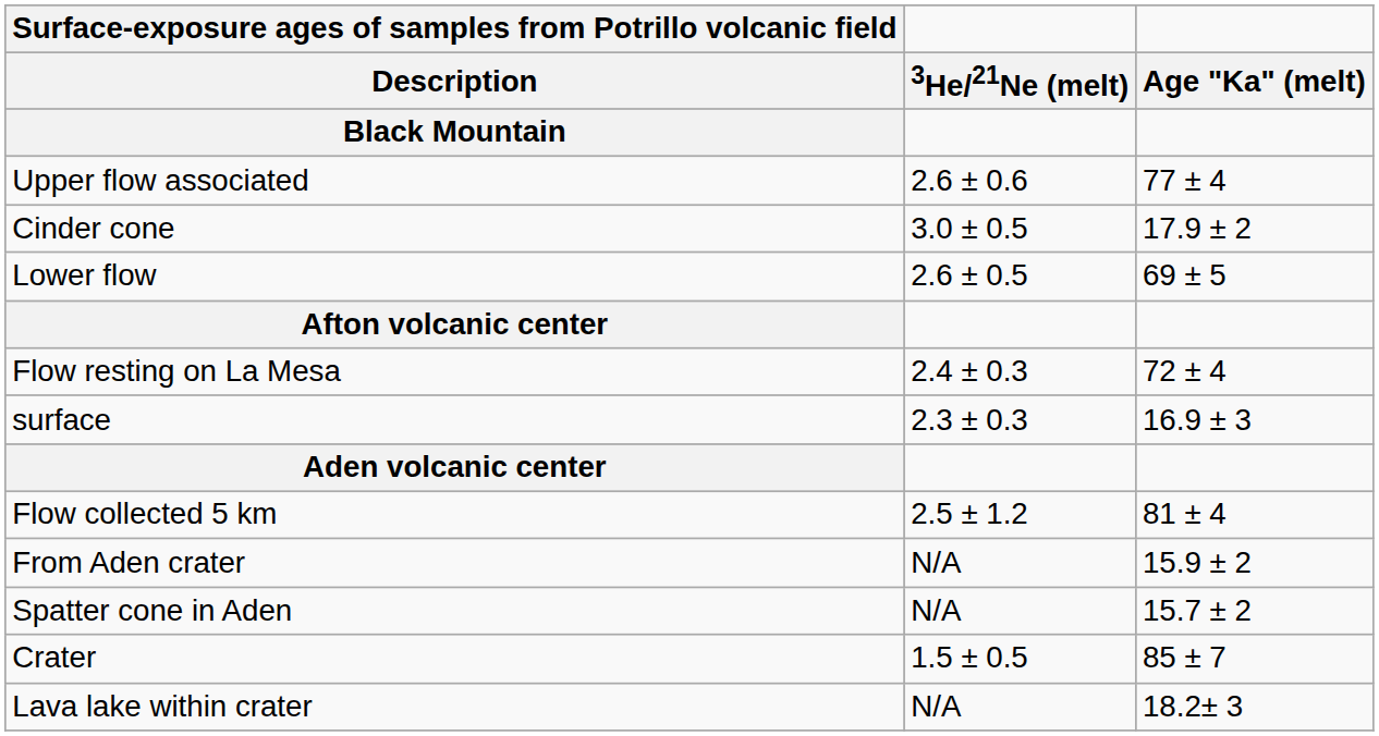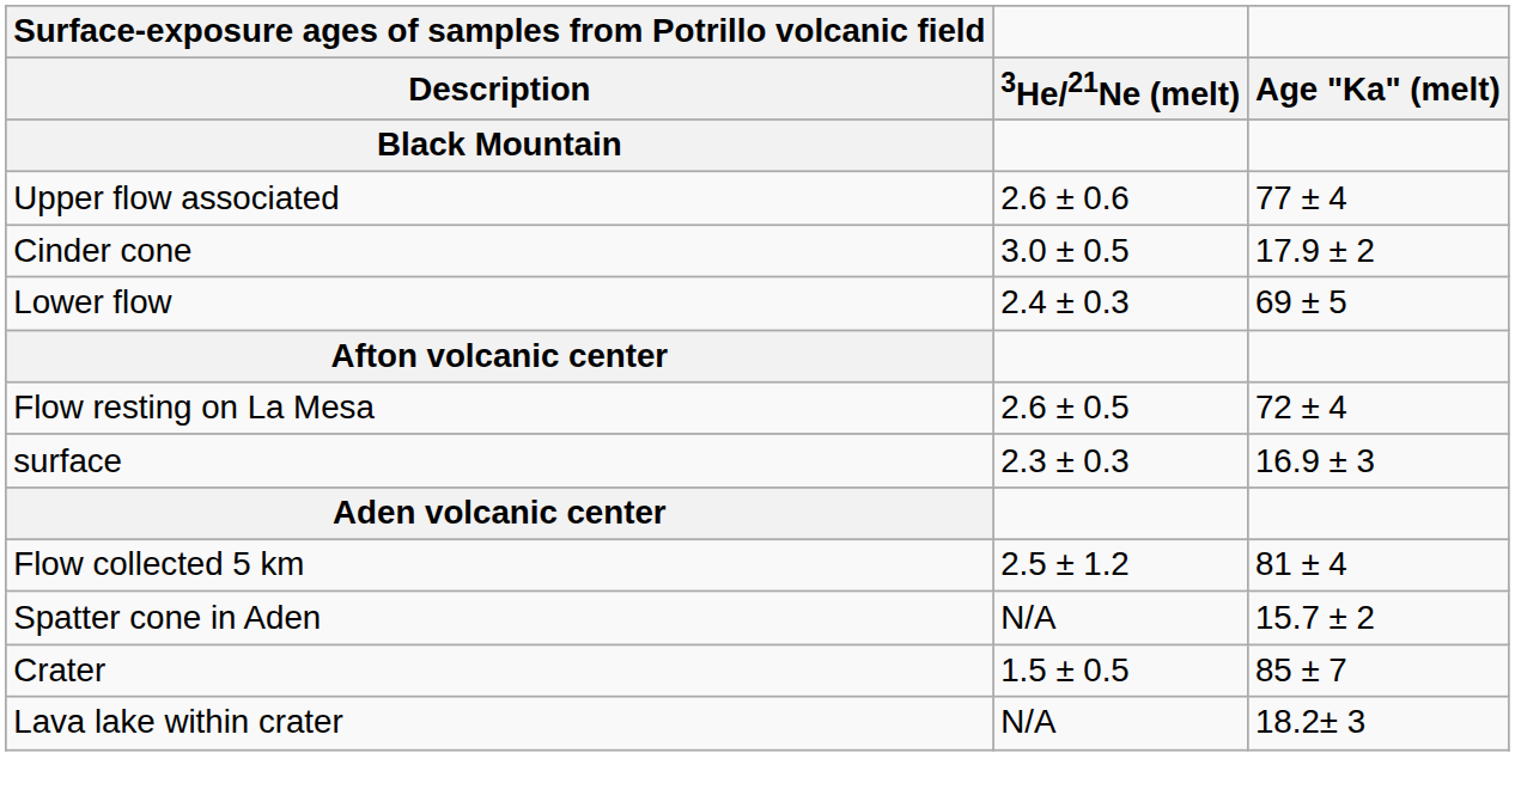 <table class="wikitable">
 <tr>
 <th>Surface-exposure ages of samples from Potrillo volcanic field</th>
 <td></td>
 <td></td>
 </tr>
 <tr>
 <th>Description</th>
 <th><sup>3</sup>He/<sup>21</sup>Ne (melt)</th>
 <th>Age "Ka" (melt)</th>
 </tr>
 <tr>
 <th>Black Mountain</th>
 <td></td>
 <td></td>
 </tr>
 <tr>
 <td>Upper flow associated</td>
 <td>2.6 ± 0.6</td>
 <td>77 ± 4</td>
 </tr>
 <tr>
 <td>Cinder cone</td>
 <td>3.0 ± 0.5</td>
 <td>17.9 ± 2</td>
 </tr>
 <tr>
 <td>Lower flow</td>
-<td>2.6 ± 0.5</td>
+<td>2.4 ± 0.3</td>
 <td>69 ± 5</td>
 </tr>
 <tr>
 <th>Afton volcanic center</th>
 <td></td>
 <td></td>
 </tr>
 <tr>
 <td>Flow resting on La Mesa</td>
-<td>2.4 ± 0.3</td>
+<td>2.6 ± 0.5</td>
 <td>72 ± 4</td>
 </tr>
 <tr>
 <td>surface</td>
 <td>2.3 ± 0.3</td>
 <td>16.9 ± 3</td>
 </tr>
 <tr>
 <th>Aden volcanic center</th>
 <td></td>
 <td></td>
 </tr>
 <tr>
 <td>Flow collected 5 km</td>
 <td>2.5 ± 1.2</td>
 <td>81 ± 4</td>
 </tr>
 <tr>
-<td>From Aden crater</td>
-<td>N/A</td>
-<td>15.9 ± 2</td>
-</tr>
-<tr>
 <td>Spatter cone in Aden</td>
 <td>N/A</td>
 <td>15.7 ± 2</td>
 </tr>
 <tr>
 <td>Crater</td>
 <td>1.5 ± 0.5</td>
 <td>85 ± 7</td>
 </tr>
 <tr>
 <td>Lava lake within crater</td>
 <td>N/A</td>
 <td>18.2± 3</td>
 </tr>
 </table>
